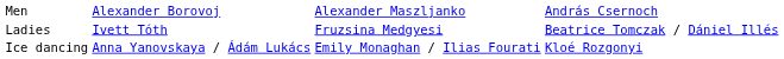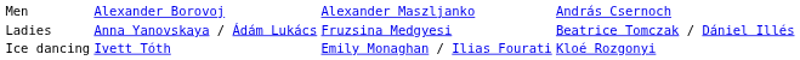 <table>
 <tr>
 <td>Men</td>
 <td><a href='#'>Alexander Borovoj</a></td>
 <td><a href='#'>Alexander Maszljanko</a></td>
 <td><a href='#'>András Csernoch</a></td>
 </tr>
 <tr>
 <td>Ladies</td>
-<td><a href='#'>Ivett Tóth</a></td>
+<td><a href='#'>Anna Yanovskaya</a> / <a href='#'>Ádám Lukács</a></td>
 <td><a href='#'>Fruzsina Medgyesi</a></td>
 <td><a href='#'>Beatrice Tomczak</a> / <a href='#'>Dániel Illés</a></td>
 </tr>
 <tr>
 <td>Ice dancing</td>
-<td><a href='#'>Anna Yanovskaya</a> / <a href='#'>Ádám Lukács</a></td>
+<td><a href='#'>Ivett Tóth</a></td>
 <td><a href='#'>Emily Monaghan</a> / <a href='#'>Ilias Fourati</a></td>
 <td><a href='#'>Kloé Rozgonyi</a></td>
 </tr>
 </table>
